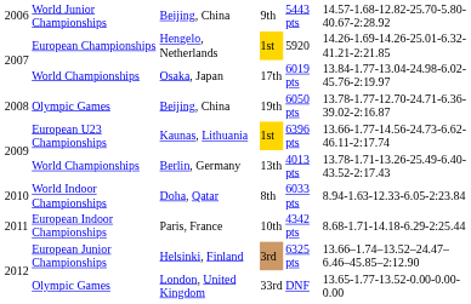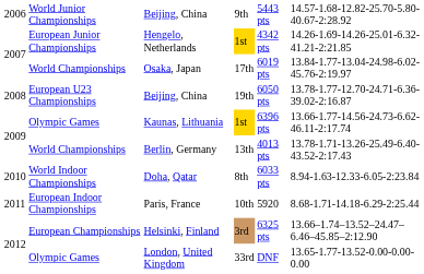 <table>
 <tr>
 <td>2006</td>
 <td><a href='#'>World Junior Championships</a></td>
 <td><a href='#'>Beijing</a>, China</td>
 <td>9th</td>
 <td><a href='#'>5443 pts</a></td>
 <td>14.57-1.68-12.82-25.70-5.80-40.67-2:28.92</td>
 </tr>
 <tr>
 <td rowspan=2>2007</td>
-<td><a href='#'>European Championships</a></td>
+<td><a href='#'>European Junior Championships</a></td>
 <td><a href='#'>Hengelo</a>, Netherlands</td>
 <td bgcolor="gold">1st</td>
-<td>5920</td>
+<td><a href='#'>4342 pts</a></td>
 <td>14.26-1.69-14.26-25.01-6.32-41.21-2:21.85</td>
 </tr>
 <tr>
 <td><a href='#'>World Championships</a></td>
 <td><a href='#'>Osaka</a>, Japan</td>
 <td>17th</td>
 <td><a href='#'>6019 pts</a></td>
 <td>13.84-1.77-13.04-24.98-6.02-45.76-2:19.97</td>
 </tr>
 <tr>
 <td>2008</td>
-<td><a href='#'>Olympic Games</a></td>
+<td><a href='#'>European U23 Championships</a></td>
 <td><a href='#'>Beijing</a>, China</td>
 <td>19th</td>
 <td><a href='#'>6050 pts</a></td>
 <td>13.78-1.77-12.70-24.71-6.36-39.02-2:16.87</td>
 </tr>
 <tr>
 <td rowspan=2>2009</td>
-<td><a href='#'>European U23 Championships</a></td>
+<td><a href='#'>Olympic Games</a></td>
 <td><a href='#'>Kaunas</a>, <a href='#'>Lithuania</a></td>
 <td bgcolor="gold">1st</td>
 <td><a href='#'>6396 pts</a></td>
 <td>13.66-1.77-14.56-24.73-6.62-46.11-2:17.74</td>
 </tr>
 <tr>
 <td><a href='#'>World Championships</a></td>
 <td><a href='#'>Berlin</a>, Germany</td>
 <td>13th</td>
 <td><a href='#'>4013 pts</a></td>
 <td>13.78-1.71-13.26-25.49-6.40-43.52-2:17.43</td>
 </tr>
 <tr>
 <td>2010</td>
 <td><a href='#'>World Indoor Championships</a></td>
 <td><a href='#'>Doha</a>, <a href='#'>Qatar</a></td>
 <td>8th</td>
 <td><a href='#'>6033 pts</a></td>
 <td>8.94-1.63-12.33-6.05-2:23.84</td>
 </tr>
 <tr>
 <td>2011</td>
 <td><a href='#'>European Indoor Championships</a></td>
 <td>Paris, France</td>
 <td>10th</td>
-<td><a href='#'>4342 pts</a></td>
+<td>5920</td>
 <td>8.68-1.71-14.18-6.29-2:25.44</td>
 </tr>
 <tr>
 <td rowspan=2>2012</td>
-<td><a href='#'>European Junior Championships</a></td>
+<td><a href='#'>European Championships</a></td>
 <td><a href='#'>Helsinki</a>, <a href='#'>Finland</a></td>
 <td bgcolor="CC9966">3rd</td>
 <td><a href='#'>6325 pts</a></td>
 <td>13.66–1.74–13.52–24.47–6.46–45.85–2:12.90</td>
 </tr>
 <tr>
 <td><a href='#'>Olympic Games</a></td>
 <td><a href='#'>London</a>, <a href='#'>United Kingdom</a></td>
 <td>33rd</td>
 <td><a href='#'>DNF</a></td>
 <td>13.65-1.77-13.52-0.00-0.00-0.00</td>
 </tr>
 </table>
